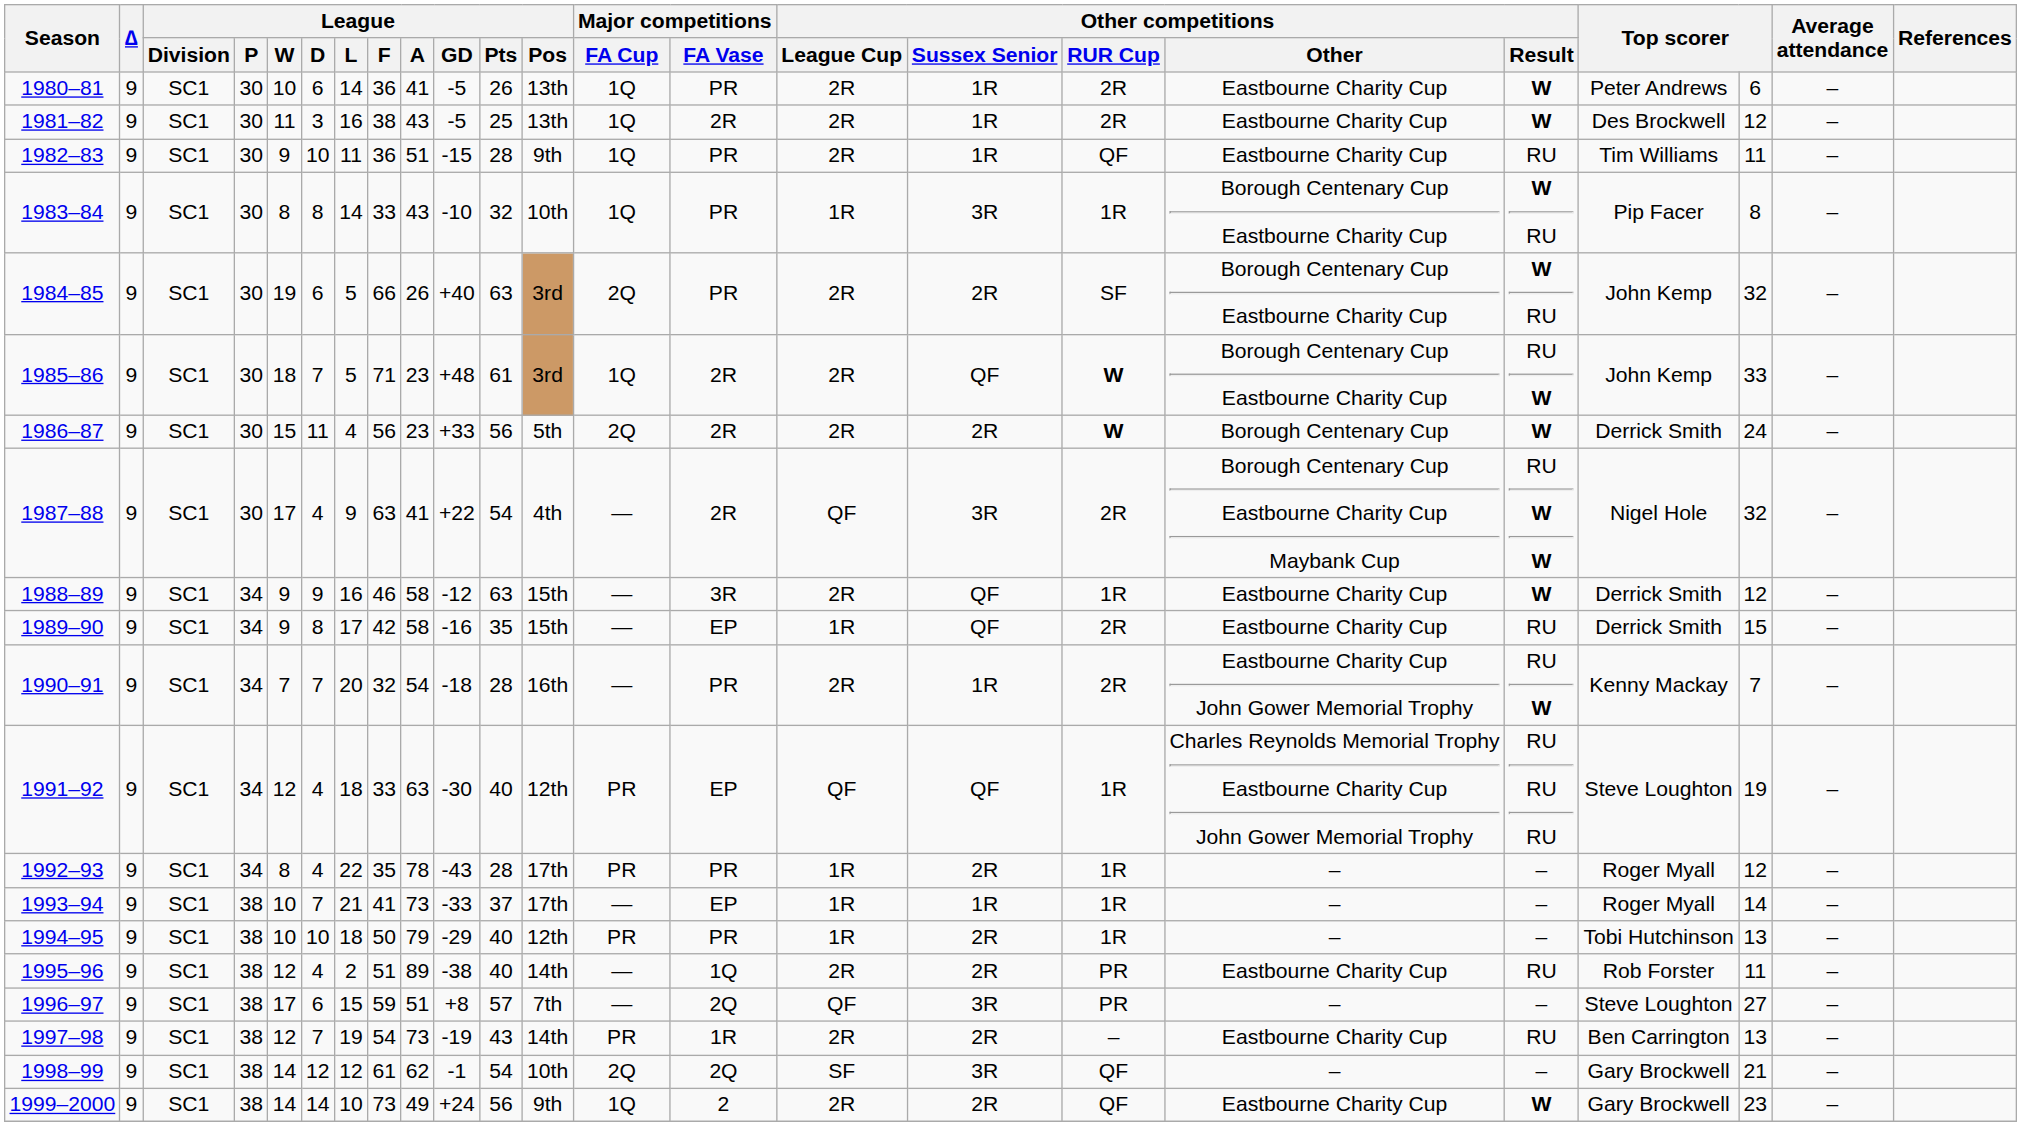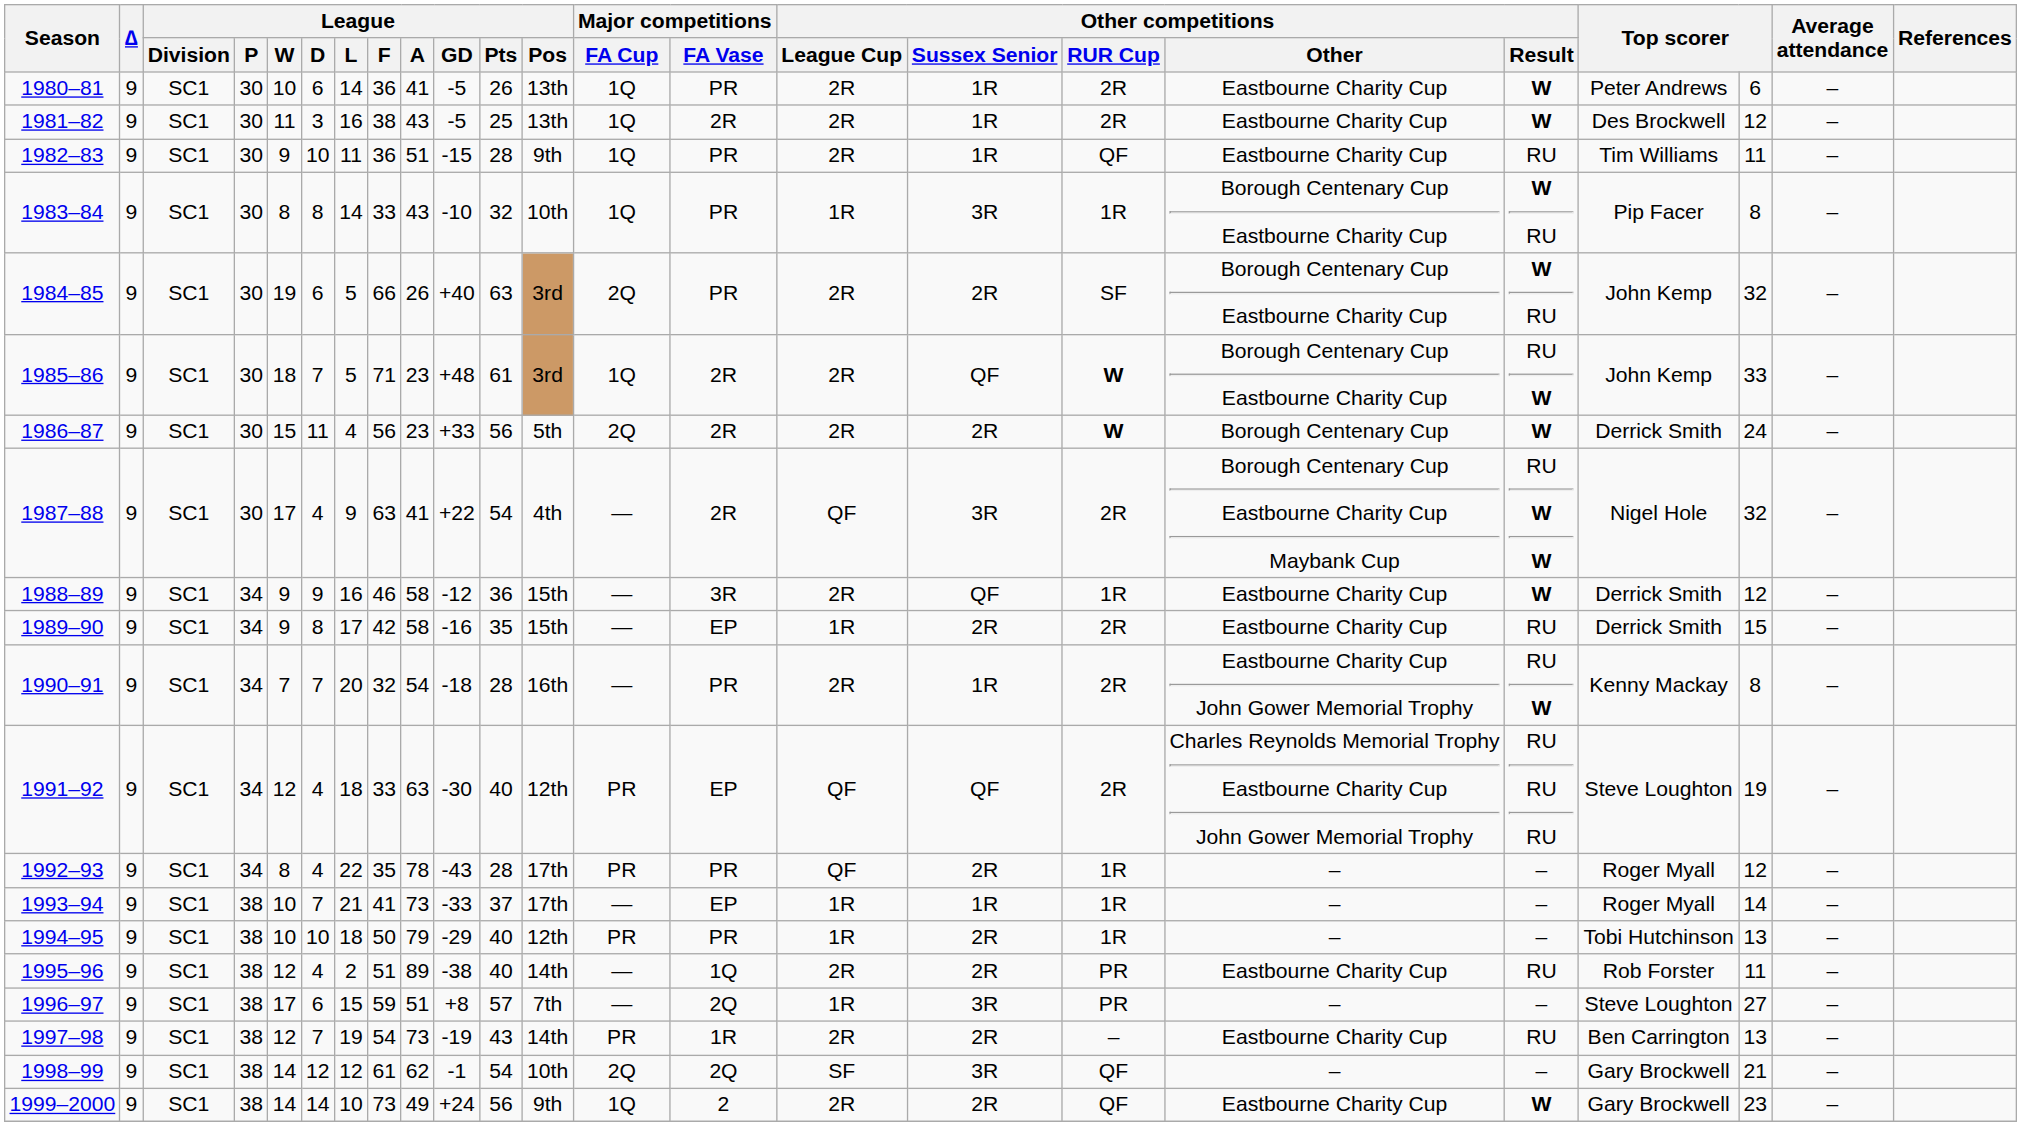 <table class="wikitable" style="text-align: center">
 <tr>
 <th rowspan=2>Season</th>
 <th rowspan=2><a href='#'>∆</a></th>
 <th colspan=10>League</th>
 <th colspan=2>Major competitions</th>
 <th colspan=5>Other competitions</th>
 <th colspan=2 rowspan=2>Top scorer</th>
 <th rowspan=2>Average<br>attendance</th>
 <th rowspan=2>References</th>
 </tr>
 <tr>
 <th>Division</th>
 <th>P</th>
 <th>W</th>
 <th>D</th>
 <th>L</th>
 <th>F</th>
 <th>A</th>
 <th>GD</th>
 <th>Pts</th>
 <th>Pos</th>
 <th><a href='#'>FA Cup</a></th>
 <th><a href='#'>FA Vase</a></th>
 <th>League Cup</th>
 <th><a href='#'>Sussex Senior</a></th>
 <th><a href='#'>RUR Cup</a></th>
 <th>Other</th>
 <th>Result</th>
 </tr>
 <tr>
 <td><a href='#'>1980–81</a></td>
 <td>9</td>
 <td>SC1</td>
 <td>30</td>
 <td>10</td>
 <td>6</td>
 <td>14</td>
 <td>36</td>
 <td>41</td>
 <td>-5</td>
 <td>26</td>
 <td>13th</td>
 <td>1Q</td>
 <td>PR</td>
 <td>2R</td>
 <td>1R</td>
 <td>2R</td>
 <td> Eastbourne Charity Cup</td>
 <td> <div><strong>W</strong></div></td>
 <td>Peter Andrews</td>
 <td>6</td>
 <td>–</td>
 <td></td>
 </tr>
 <tr>
 <td><a href='#'>1981–82</a></td>
 <td>9</td>
 <td>SC1</td>
 <td>30</td>
 <td>11</td>
 <td>3</td>
 <td>16</td>
 <td>38</td>
 <td>43</td>
 <td>-5</td>
 <td>25</td>
 <td>13th</td>
 <td>1Q</td>
 <td>2R</td>
 <td>2R</td>
 <td>1R</td>
 <td>2R</td>
 <td> Eastbourne Charity Cup</td>
 <td> <div><strong>W</strong></div></td>
 <td>Des Brockwell</td>
 <td>12</td>
 <td>–</td>
 <td></td>
 </tr>
 <tr>
 <td><a href='#'>1982–83</a></td>
 <td>9</td>
 <td>SC1</td>
 <td>30</td>
 <td>9</td>
 <td>10</td>
 <td>11</td>
 <td>36</td>
 <td>51</td>
 <td>-15</td>
 <td>28</td>
 <td>9th</td>
 <td>1Q</td>
 <td>PR</td>
 <td>2R</td>
 <td>1R</td>
 <td>QF</td>
 <td> Eastbourne Charity Cup</td>
 <td> <div>RU</div></td>
 <td>Tim Williams</td>
 <td>11</td>
 <td>–</td>
 <td></td>
 </tr>
 <tr>
 <td><a href='#'>1983–84</a></td>
 <td>9</td>
 <td>SC1</td>
 <td>30</td>
 <td>8</td>
 <td>8</td>
 <td>14</td>
 <td>33</td>
 <td>43</td>
 <td>-10</td>
 <td>32</td>
 <td>10th</td>
 <td>1Q</td>
 <td>PR</td>
 <td>1R</td>
 <td>3R</td>
 <td>1R</td>
 <td> Borough Centenary Cup<hr>Eastbourne Charity Cup</td>
 <td> <div><strong>W</strong></div><hr><div>RU</div></td>
 <td>Pip Facer</td>
 <td>8</td>
 <td>–</td>
 <td></td>
 </tr>
 <tr>
 <td><a href='#'>1984–85</a></td>
 <td>9</td>
 <td>SC1</td>
 <td>30</td>
 <td>19</td>
 <td>6</td>
 <td>5</td>
 <td>66</td>
 <td>26</td>
 <td>+40</td>
 <td>63</td>
 <td bgcolor=#CC9966>3rd</td>
 <td>2Q</td>
 <td>PR</td>
 <td>2R</td>
 <td>2R</td>
 <td>SF</td>
 <td> Borough Centenary Cup<hr>Eastbourne Charity Cup</td>
 <td> <div><strong>W</strong></div><hr><div>RU</div></td>
 <td>John Kemp</td>
 <td>32</td>
 <td>–</td>
 <td></td>
 </tr>
 <tr>
 <td><a href='#'>1985–86</a></td>
 <td>9</td>
 <td>SC1</td>
 <td>30</td>
 <td>18</td>
 <td>7</td>
 <td>5</td>
 <td>71</td>
 <td>23</td>
 <td>+48</td>
 <td>61</td>
 <td bgcolor=#CC9966>3rd</td>
 <td>1Q</td>
 <td>2R</td>
 <td>2R</td>
 <td>QF</td>
 <td><div><strong>W</strong></div></td>
 <td> Borough Centenary Cup<hr>Eastbourne Charity Cup</td>
 <td> <div>RU</div><hr><div><strong>W</strong></div></td>
 <td>John Kemp</td>
 <td>33</td>
 <td>–</td>
 <td></td>
 </tr>
 <tr>
 <td><a href='#'>1986–87</a></td>
 <td>9</td>
 <td>SC1</td>
 <td>30</td>
 <td>15</td>
 <td>11</td>
 <td>4</td>
 <td>56</td>
 <td>23</td>
 <td>+33</td>
 <td>56</td>
 <td>5th</td>
 <td>2Q</td>
 <td>2R</td>
 <td>2R</td>
 <td>2R</td>
 <td><div><strong>W</strong></div></td>
 <td> Borough Centenary Cup</td>
 <td> <div><strong>W</strong></div></td>
 <td>Derrick Smith</td>
 <td>24</td>
 <td>–</td>
 <td></td>
 </tr>
 <tr>
 <td><a href='#'>1987–88</a></td>
 <td>9</td>
 <td>SC1</td>
 <td>30</td>
 <td>17</td>
 <td>4</td>
 <td>9</td>
 <td>63</td>
 <td>41</td>
 <td>+22</td>
 <td>54</td>
 <td>4th</td>
 <td>—</td>
 <td>2R</td>
 <td>QF</td>
 <td>3R</td>
 <td>2R</td>
 <td> Borough Centenary Cup<hr>Eastbourne Charity Cup<hr>Maybank Cup</td>
 <td> <div>RU</div><hr><div><strong>W</strong></div><hr><div><strong>W</strong></div></td>
 <td>Nigel Hole</td>
 <td>32</td>
 <td>–</td>
 <td></td>
 </tr>
 <tr>
 <td><a href='#'>1988–89</a></td>
 <td>9</td>
 <td>SC1</td>
 <td>34</td>
 <td>9</td>
 <td>9</td>
 <td>16</td>
 <td>46</td>
 <td>58</td>
 <td>-12</td>
-<td>63</td>
+<td>36</td>
 <td>15th</td>
 <td>—</td>
 <td>3R</td>
 <td>2R</td>
 <td>QF</td>
 <td>1R</td>
 <td> Eastbourne Charity Cup</td>
 <td> <div><strong>W</strong></div></td>
 <td>Derrick Smith</td>
 <td>12</td>
 <td>–</td>
 <td></td>
 </tr>
 <tr>
 <td><a href='#'>1989–90</a></td>
 <td>9</td>
 <td>SC1</td>
 <td>34</td>
 <td>9</td>
 <td>8</td>
 <td>17</td>
 <td>42</td>
 <td>58</td>
 <td>-16</td>
 <td>35</td>
 <td>15th</td>
 <td>—</td>
 <td>EP</td>
 <td>1R</td>
-<td>QF</td>
+<td>2R</td>
 <td>2R</td>
 <td> Eastbourne Charity Cup</td>
 <td> <div>RU</div></td>
 <td>Derrick Smith</td>
 <td>15</td>
 <td>–</td>
 <td></td>
 </tr>
 <tr>
 <td><a href='#'>1990–91</a></td>
 <td>9</td>
 <td>SC1</td>
 <td>34</td>
 <td>7</td>
 <td>7</td>
 <td>20</td>
 <td>32</td>
 <td>54</td>
 <td>-18</td>
 <td>28</td>
 <td>16th</td>
 <td>—</td>
 <td>PR</td>
 <td>2R</td>
 <td>1R</td>
 <td>2R</td>
 <td> Eastbourne Charity Cup<hr>John Gower Memorial Trophy</td>
 <td> <div>RU</div><hr><div><strong>W</strong></div></td>
 <td>Kenny Mackay</td>
-<td>7</td>
+<td>8</td>
 <td>–</td>
 <td></td>
 </tr>
 <tr>
 <td><a href='#'>1991–92</a></td>
 <td>9</td>
 <td>SC1</td>
 <td>34</td>
 <td>12</td>
 <td>4</td>
 <td>18</td>
 <td>33</td>
 <td>63</td>
 <td>-30</td>
 <td>40</td>
 <td>12th</td>
 <td>PR</td>
 <td>EP</td>
 <td>QF</td>
 <td>QF</td>
-<td>1R</td>
+<td>2R</td>
 <td> Charles Reynolds Memorial Trophy<hr>Eastbourne Charity Cup<hr>John Gower Memorial Trophy</td>
 <td> <div>RU</div><hr><div>RU</div><hr><div>RU</div></td>
 <td>Steve Loughton</td>
 <td>19</td>
 <td>–</td>
 <td></td>
 </tr>
 <tr>
 <td><a href='#'>1992–93</a></td>
 <td>9</td>
 <td>SC1</td>
 <td>34</td>
 <td>8</td>
 <td>4</td>
 <td>22</td>
 <td>35</td>
 <td>78</td>
 <td>-43</td>
 <td>28</td>
 <td>17th</td>
 <td>PR</td>
 <td>PR</td>
-<td>1R</td>
+<td>QF</td>
 <td>2R</td>
 <td>1R</td>
 <td> –</td>
 <td> –</td>
 <td>Roger Myall</td>
 <td>12</td>
 <td>–</td>
 <td></td>
 </tr>
 <tr>
 <td><a href='#'>1993–94</a></td>
 <td>9</td>
 <td>SC1</td>
 <td>38</td>
 <td>10</td>
 <td>7</td>
 <td>21</td>
 <td>41</td>
 <td>73</td>
 <td>-33</td>
 <td>37</td>
 <td>17th</td>
 <td>—</td>
 <td>EP</td>
 <td>1R</td>
 <td>1R</td>
 <td>1R</td>
 <td> –</td>
 <td> –</td>
 <td>Roger Myall</td>
 <td>14</td>
 <td>–</td>
 <td></td>
 </tr>
 <tr>
 <td><a href='#'>1994–95</a></td>
 <td>9</td>
 <td>SC1</td>
 <td>38</td>
 <td>10</td>
 <td>10</td>
 <td>18</td>
 <td>50</td>
 <td>79</td>
 <td>-29</td>
 <td>40</td>
 <td>12th</td>
 <td>PR</td>
 <td>PR</td>
 <td>1R</td>
 <td>2R</td>
 <td>1R</td>
 <td> –</td>
 <td> –</td>
 <td>Tobi Hutchinson</td>
 <td>13</td>
 <td>–</td>
 <td></td>
 </tr>
 <tr>
 <td><a href='#'>1995–96</a></td>
 <td>9</td>
 <td>SC1</td>
 <td>38</td>
 <td>12</td>
 <td>4</td>
 <td>2</td>
 <td>51</td>
 <td>89</td>
 <td>-38</td>
 <td>40</td>
 <td>14th</td>
 <td>—</td>
 <td>1Q</td>
 <td>2R</td>
 <td>2R</td>
 <td>PR</td>
 <td> Eastbourne Charity Cup</td>
 <td> <div>RU</div></td>
 <td>Rob Forster</td>
 <td>11</td>
 <td>–</td>
 <td></td>
 </tr>
 <tr>
 <td><a href='#'>1996–97</a></td>
 <td>9</td>
 <td>SC1</td>
 <td>38</td>
 <td>17</td>
 <td>6</td>
 <td>15</td>
 <td>59</td>
 <td>51</td>
 <td>+8</td>
 <td>57</td>
 <td>7th</td>
 <td>—</td>
 <td>2Q</td>
-<td>QF</td>
+<td>1R</td>
 <td>3R</td>
 <td>PR</td>
 <td> –</td>
 <td> –</td>
 <td>Steve Loughton</td>
 <td>27</td>
 <td>–</td>
 <td></td>
 </tr>
 <tr>
 <td><a href='#'>1997–98</a></td>
 <td>9</td>
 <td>SC1</td>
 <td>38</td>
 <td>12</td>
 <td>7</td>
 <td>19</td>
 <td>54</td>
 <td>73</td>
 <td>-19</td>
 <td>43</td>
 <td>14th</td>
 <td>PR</td>
 <td>1R</td>
 <td>2R</td>
 <td>2R</td>
 <td>–</td>
 <td> Eastbourne Charity Cup</td>
 <td> <div>RU</div></td>
 <td>Ben Carrington</td>
 <td>13</td>
 <td>–</td>
 <td></td>
 </tr>
 <tr>
 <td><a href='#'>1998–99</a></td>
 <td>9</td>
 <td>SC1</td>
 <td>38</td>
 <td>14</td>
 <td>12</td>
 <td>12</td>
 <td>61</td>
 <td>62</td>
 <td>-1</td>
 <td>54</td>
 <td>10th</td>
 <td>2Q</td>
 <td>2Q</td>
 <td>SF</td>
 <td>3R</td>
 <td>QF</td>
 <td> –</td>
 <td> –</td>
 <td>Gary Brockwell</td>
 <td>21</td>
 <td>–</td>
 <td></td>
 </tr>
 <tr>
 <td><a href='#'>1999–2000</a></td>
 <td>9</td>
 <td>SC1</td>
 <td>38</td>
 <td>14</td>
 <td>14</td>
 <td>10</td>
 <td>73</td>
 <td>49</td>
 <td>+24</td>
 <td>56</td>
 <td>9th</td>
 <td>1Q</td>
 <td>2</td>
 <td>2R</td>
 <td>2R</td>
 <td>QF</td>
 <td> Eastbourne Charity Cup</td>
 <td> <div><strong>W</strong></div></td>
 <td>Gary Brockwell</td>
 <td>23</td>
 <td>–</td>
 <td></td>
 </tr>
 <tr>
 </tr>
 </table>
